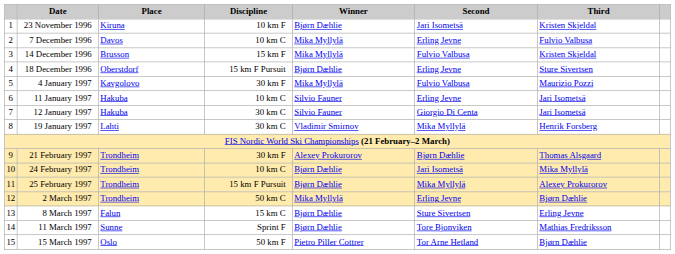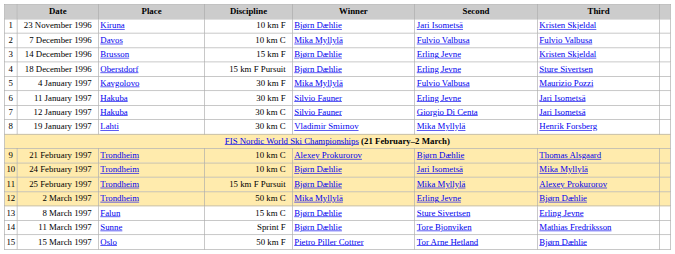 <table class="wikitable plainrowheaders" style="background:#fff; font-size:86%; line-height:16px; border:grey solid 1px; border-collapse:collapse;">
 <tr>
 <th scope="col" style="background:#ccc; width=20 px;"></th>
 <th scope="col" style="background:#ccc; width:120px;">Date</th>
 <th scope="col" style="background:#ccc; width:160px;">Place</th>
 <th scope="col" style="background:#ccc; width:130px;">Discipline</th>
 <th scope="col" style="background:#ccc; width:185px;">Winner</th>
 <th scope="col" style="background:#ccc; width:185px;">Second</th>
 <th scope="col" style="background:#ccc; width:185px;">Third</th>
 <th scope="col" style="background:#ccc; width:10px;"></th>
 </tr>
 <tr>
 <td align=center>1</td>
 <td align=right>23 November 1996  </td>
 <td> <a href='#'>Kiruna</a></td>
 <td align=right>10 km F  </td>
 <td> <a href='#'>Bjørn Dæhlie</a></td>
 <td> <a href='#'>Jari Isometsä</a></td>
 <td> <a href='#'>Kristen Skjeldal</a></td>
 <td></td>
 </tr>
 <tr>
 <td align=center>2</td>
 <td align=right>7 December 1996  </td>
 <td> <a href='#'>Davos</a></td>
 <td align=right>10 km C  </td>
 <td> <a href='#'>Mika Myllylä</a></td>
-<td> <a href='#'>Erling Jevne</a></td>
+<td> <a href='#'>Fulvio Valbusa</a></td>
 <td> <a href='#'>Fulvio Valbusa</a></td>
 <td></td>
 </tr>
 <tr>
 <td align=center>3</td>
 <td align=right>14 December 1996  </td>
 <td> <a href='#'>Brusson</a></td>
 <td align=right>15 km F  </td>
-<td> <a href='#'>Mika Myllylä</a></td>
-<td> <a href='#'>Fulvio Valbusa</a></td>
+<td> <a href='#'>Bjørn Dæhlie</a></td>
+<td> <a href='#'>Erling Jevne</a></td>
 <td> <a href='#'>Kristen Skjeldal</a></td>
 <td></td>
 </tr>
 <tr>
 <td align=center>4</td>
 <td align=right>18 December 1996  </td>
 <td> <a href='#'>Oberstdorf</a></td>
 <td align=right>15 km F Pursuit  </td>
 <td> <a href='#'>Bjørn Dæhlie</a></td>
 <td> <a href='#'>Erling Jevne</a></td>
 <td> <a href='#'>Sture Sivertsen</a></td>
 <td></td>
 </tr>
 <tr>
 <td align=center>5</td>
 <td align=right>4 January 1997  </td>
 <td> <a href='#'>Kavgolovo</a></td>
 <td align=right>30 km F  </td>
 <td> <a href='#'>Mika Myllylä</a></td>
 <td> <a href='#'>Fulvio Valbusa</a></td>
 <td> <a href='#'>Maurizio Pozzi</a></td>
 <td></td>
 </tr>
 <tr>
 <td align=center>6</td>
 <td align=right>11 January 1997  </td>
 <td> <a href='#'>Hakuba</a></td>
-<td align=right>10 km C  </td>
+<td align=right>30 km F  </td>
 <td> <a href='#'>Silvio Fauner</a></td>
 <td> <a href='#'>Erling Jevne</a></td>
 <td> <a href='#'>Jari Isometsä</a></td>
 <td></td>
 </tr>
 <tr>
 <td align=center>7</td>
 <td align=right>12 January 1997  </td>
 <td> <a href='#'>Hakuba</a></td>
 <td align=right>30 km C  </td>
 <td> <a href='#'>Silvio Fauner</a></td>
 <td> <a href='#'>Giorgio Di Centa</a></td>
 <td> <a href='#'>Jari Isometsä</a></td>
 <td></td>
 </tr>
 <tr>
 <td align=center>8</td>
 <td align=right>19 January 1997  </td>
 <td> <a href='#'>Lahti</a></td>
 <td align=right>30 km C  </td>
 <td> <a href='#'>Vladimir Smirnov</a></td>
 <td> <a href='#'>Mika Myllylä</a></td>
 <td> <a href='#'>Henrik Forsberg</a></td>
 <td></td>
 </tr>
 <tr style="background:#FFEBAD">
 <td colspan=9 align=center><a href='#'>FIS Nordic World Ski Championships</a>  <strong>(21 February–2 March)</strong></td>
 </tr>
 <tr style="background:#FFEBAD">
 <td align=center>9</td>
 <td align=right>21 February 1997  </td>
 <td> <a href='#'>Trondheim</a></td>
-<td align=right>30 km F  </td>
+<td align=right>10 km C  </td>
 <td> <a href='#'>Alexey Prokurorov</a></td>
 <td> <a href='#'>Bjørn Dæhlie</a></td>
 <td> <a href='#'>Thomas Alsgaard</a></td>
 <td></td>
 </tr>
 <tr style="background:#FFEBAD">
 <td align=center>10</td>
 <td align=right>24 February 1997  </td>
 <td> <a href='#'>Trondheim</a></td>
 <td align=right>10 km C  </td>
 <td> <a href='#'>Bjørn Dæhlie</a></td>
 <td> <a href='#'>Jari Isometsä</a></td>
 <td> <a href='#'>Mika Myllylä</a></td>
 <td></td>
 </tr>
 <tr style="background:#FFEBAD">
 <td align=center>11</td>
 <td align=right>25 February 1997  </td>
 <td> <a href='#'>Trondheim</a></td>
 <td align=right>15 km F Pursuit  </td>
 <td> <a href='#'>Bjørn Dæhlie</a></td>
 <td> <a href='#'>Mika Myllylä</a></td>
 <td> <a href='#'>Alexey Prokurorov</a></td>
 <td></td>
 </tr>
 <tr style="background:#FFEBAD">
 <td align=center>12</td>
 <td align=right>2 March 1997  </td>
 <td> <a href='#'>Trondheim</a></td>
 <td align=right>50 km C  </td>
 <td> <a href='#'>Mika Myllylä</a></td>
 <td> <a href='#'>Erling Jevne</a></td>
 <td> <a href='#'>Bjørn Dæhlie</a></td>
 <td></td>
 </tr>
 <tr>
 <td align=center>13</td>
 <td align=right>8 March 1997  </td>
 <td> <a href='#'>Falun</a></td>
 <td align=right>15 km C  </td>
 <td> <a href='#'>Bjørn Dæhlie</a></td>
 <td> <a href='#'>Sture Sivertsen</a></td>
 <td> <a href='#'>Erling Jevne</a></td>
 <td></td>
 </tr>
 <tr>
 <td align=center>14</td>
 <td align=right>11 March 1997  </td>
 <td> <a href='#'>Sunne</a></td>
 <td align=right>Sprint F  </td>
 <td> <a href='#'>Bjørn Dæhlie</a></td>
 <td> <a href='#'>Tore Bjonviken</a></td>
 <td> <a href='#'>Mathias Fredriksson</a></td>
 <td></td>
 </tr>
 <tr>
 <td align=center>15</td>
 <td align=right>15 March 1997  </td>
 <td> <a href='#'>Oslo</a></td>
 <td align=right>50 km F  </td>
 <td> <a href='#'>Pietro Piller Cottrer</a></td>
 <td> <a href='#'>Tor Arne Hetland</a></td>
 <td> <a href='#'>Bjørn Dæhlie</a></td>
 <td></td>
 </tr>
 </table>
